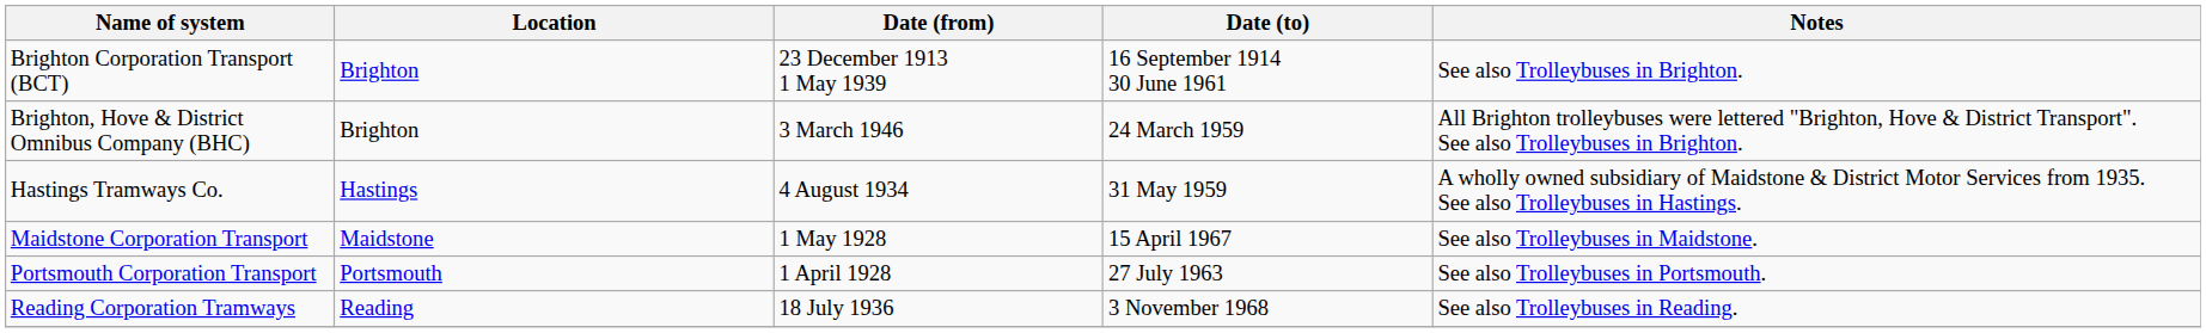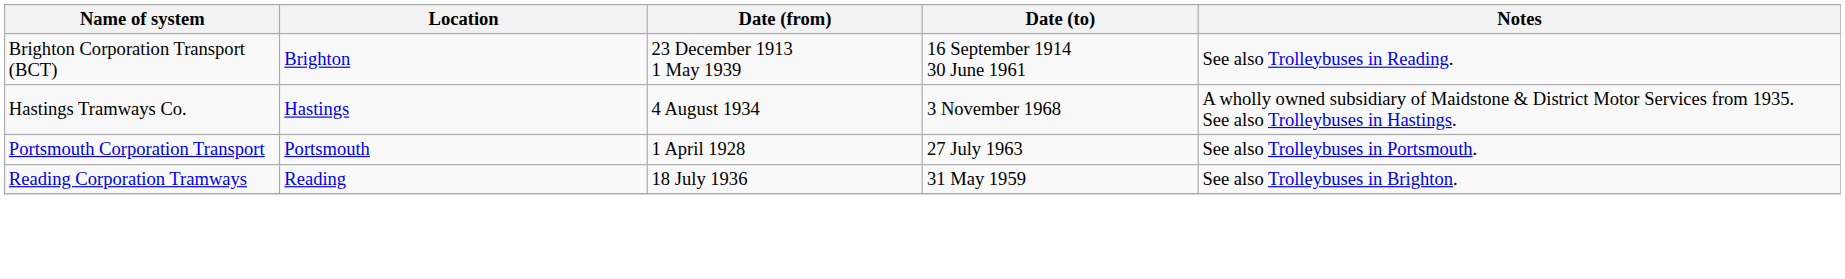 <table class="wikitable" width=100%>
 <tr>
 <th width=15%>Name of system</th>
 <th width=20%>Location</th>
 <th width=15%>Date (from)</th>
 <th width=15%>Date (to)</th>
 <th width=35%>Notes</th>
 </tr>
 <tr>
 <td>Brighton Corporation Transport (BCT)</td>
 <td><a href='#'>Brighton</a></td>
 <td>23 December 1913<br>1 May 1939</td>
 <td>16 September 1914<br>30 June 1961</td>
-<td>See also <a href='#'>Trolleybuses in Brighton</a>.</td>
-</tr>
-<tr>
-<td>Brighton, Hove & District Omnibus Company (BHC)</td>
-<td>Brighton</td>
-<td>3 March 1946</td>
-<td>24 March 1959</td>
-<td>All Brighton trolleybuses were lettered "Brighton, Hove & District Transport".<br>See also <a href='#'>Trolleybuses in Brighton</a>.</td>
+<td>See also <a href='#'>Trolleybuses in Reading</a>.</td>
 </tr>
 <tr>
 <td>Hastings Tramways Co.</td>
 <td><a href='#'>Hastings</a></td>
 <td>4 August 1934</td>
-<td>31 May 1959</td>
+<td>3 November 1968</td>
 <td>A wholly owned subsidiary of Maidstone & District Motor Services from 1935.<br>See also <a href='#'>Trolleybuses in Hastings</a>.</td>
-</tr>
-<tr>
-<td><a href='#'>Maidstone Corporation Transport</a></td>
-<td><a href='#'>Maidstone</a></td>
-<td>1 May 1928</td>
-<td>15 April 1967</td>
-<td>See also <a href='#'>Trolleybuses in Maidstone</a>.</td>
 </tr>
 <tr>
 <td><a href='#'>Portsmouth Corporation Transport</a></td>
 <td><a href='#'>Portsmouth</a></td>
 <td>1 April 1928</td>
 <td>27 July 1963</td>
 <td>See also <a href='#'>Trolleybuses in Portsmouth</a>.</td>
 </tr>
 <tr>
 <td><a href='#'>Reading Corporation Tramways</a></td>
 <td><a href='#'>Reading</a></td>
 <td>18 July 1936</td>
-<td>3 November 1968</td>
-<td>See also <a href='#'>Trolleybuses in Reading</a>.</td>
+<td>31 May 1959</td>
+<td>See also <a href='#'>Trolleybuses in Brighton</a>.</td>
 </tr>
 <tr>
 </tr>
 </table>
